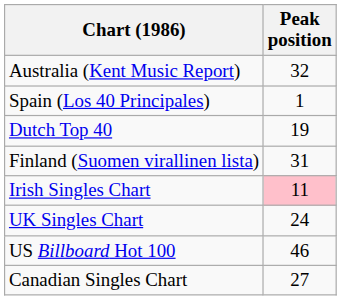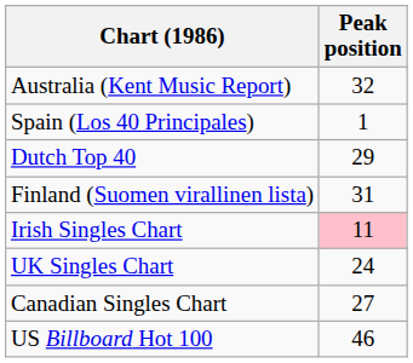 <table class="wikitable sortable">
 <tr>
 <th>Chart (1986)</th>
 <th>Peak<br>position</th>
 </tr>
 <tr>
 <td>Australia (<a href='#'>Kent Music Report</a>)</td>
 <td align="center">32</td>
 </tr>
 <tr>
 <td>Spain (<a href='#'>Los 40 Principales</a>)</td>
 <td style="text-align:center;">1</td>
 </tr>
 <tr>
 <td><a href='#'>Dutch Top 40</a></td>
-<td style="text-align:center;">19</td>
+<td style="text-align:center;">29</td>
 </tr>
 <tr>
 <td>Finland (<a href='#'>Suomen virallinen lista</a>)</td>
 <td style="text-align:center;">31</td>
 </tr>
 <tr>
 <td><a href='#'>Irish Singles Chart</a></td>
 <td style="background: pink; text-align:center;">11</td>
 </tr>
 <tr>
 <td><a href='#'>UK Singles Chart</a></td>
 <td style="text-align:center;">24</td>
 </tr>
 <tr>
+<td>Canadian Singles Chart</td>
+<td style="text-align:center;">27</td>
+</tr>
+<tr>
 <td>US <a href='#'><em>Billboard</em> Hot 100</a></td>
 <td style="text-align:center;">46</td>
 </tr>
-<tr>
-<td>Canadian Singles Chart</td>
-<td style="text-align:center;">27</td>
-</tr>
 </table>
